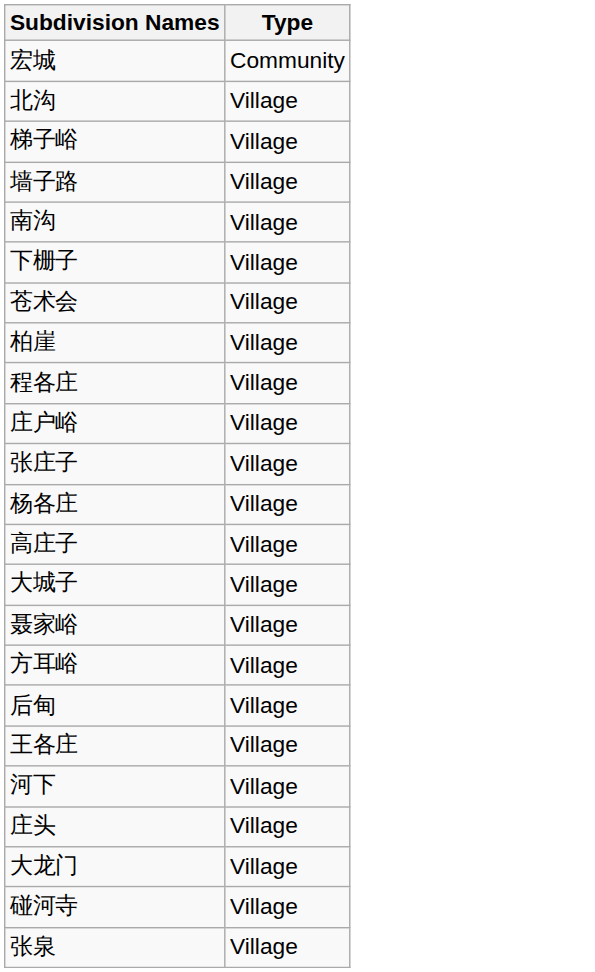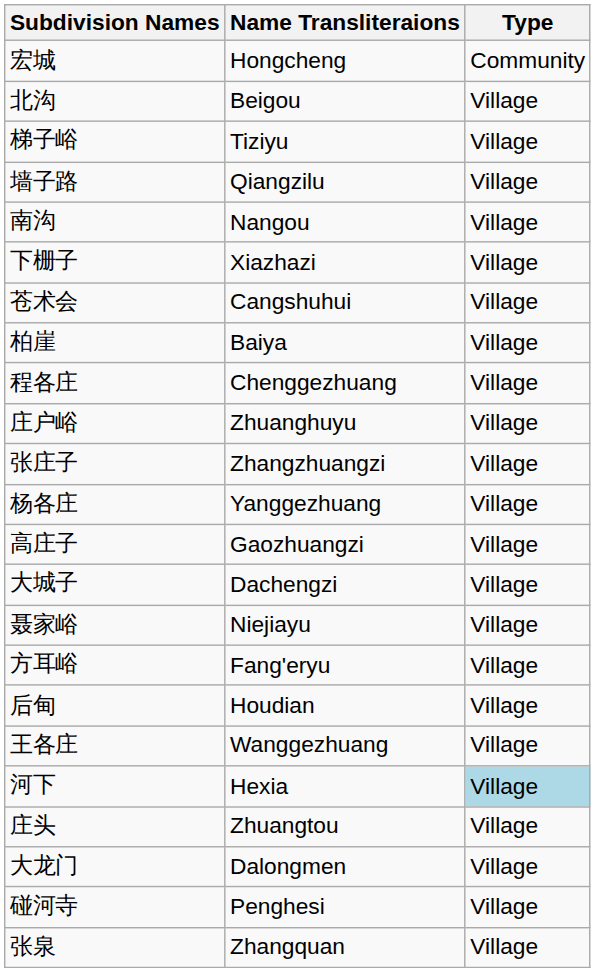 <table class="wikitable sortable">
 <tr>
 <th>Subdivision Names</th>
+<th>Name Transliteraions</th>
 <th>Type</th>
 </tr>
 <tr>
 <td>宏城</td>
+<td>Hongcheng</td>
 <td>Community</td>
 </tr>
 <tr>
 <td>北沟</td>
+<td>Beigou</td>
 <td>Village</td>
 </tr>
 <tr>
 <td>梯子峪</td>
+<td>Tiziyu</td>
 <td>Village</td>
 </tr>
 <tr>
 <td>墙子路</td>
+<td>Qiangzilu</td>
 <td>Village</td>
 </tr>
 <tr>
 <td>南沟</td>
+<td>Nangou</td>
 <td>Village</td>
 </tr>
 <tr>
 <td>下栅子</td>
+<td>Xiazhazi</td>
 <td>Village</td>
 </tr>
 <tr>
 <td>苍术会</td>
+<td>Cangshuhui</td>
 <td>Village</td>
 </tr>
 <tr>
 <td>柏崖</td>
+<td>Baiya</td>
 <td>Village</td>
 </tr>
 <tr>
 <td>程各庄</td>
+<td>Chenggezhuang</td>
 <td>Village</td>
 </tr>
 <tr>
 <td>庄户峪</td>
+<td>Zhuanghuyu</td>
 <td>Village</td>
 </tr>
 <tr>
 <td>张庄子</td>
+<td>Zhangzhuangzi</td>
 <td>Village</td>
 </tr>
 <tr>
 <td>杨各庄</td>
+<td>Yanggezhuang</td>
 <td>Village</td>
 </tr>
 <tr>
 <td>高庄子</td>
+<td>Gaozhuangzi</td>
 <td>Village</td>
 </tr>
 <tr>
 <td>大城子</td>
+<td>Dachengzi</td>
 <td>Village</td>
 </tr>
 <tr>
 <td>聂家峪</td>
+<td>Niejiayu</td>
 <td>Village</td>
 </tr>
 <tr>
 <td>方耳峪</td>
+<td>Fang'eryu</td>
 <td>Village</td>
 </tr>
 <tr>
 <td>后甸</td>
+<td>Houdian</td>
 <td>Village</td>
 </tr>
 <tr>
 <td>王各庄</td>
+<td>Wanggezhuang</td>
 <td>Village</td>
 </tr>
 <tr>
 <td>河下</td>
-<td>Village</td>
+<td>Hexia</td>
+<td style="background: lightblue;">Village</td>
 </tr>
 <tr>
 <td>庄头</td>
+<td>Zhuangtou</td>
 <td>Village</td>
 </tr>
 <tr>
 <td>大龙门</td>
+<td>Dalongmen</td>
 <td>Village</td>
 </tr>
 <tr>
 <td>碰河寺</td>
+<td>Penghesi</td>
 <td>Village</td>
 </tr>
 <tr>
 <td>张泉</td>
+<td>Zhangquan</td>
 <td>Village</td>
 </tr>
 </table>
